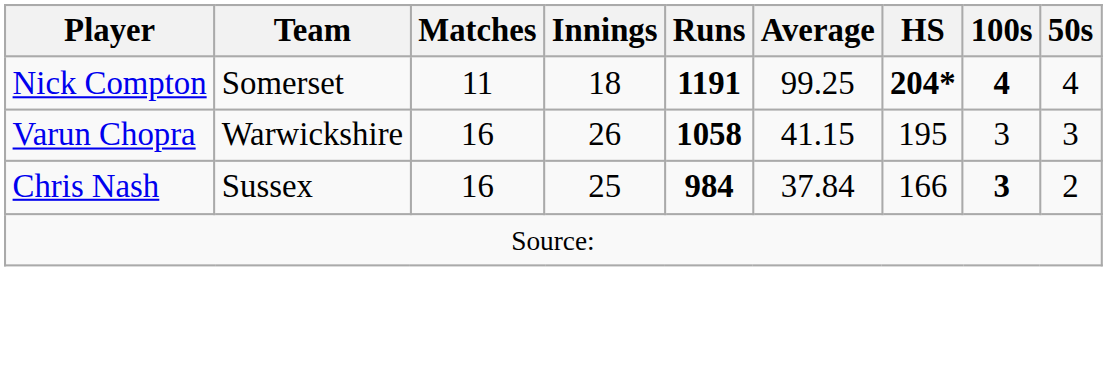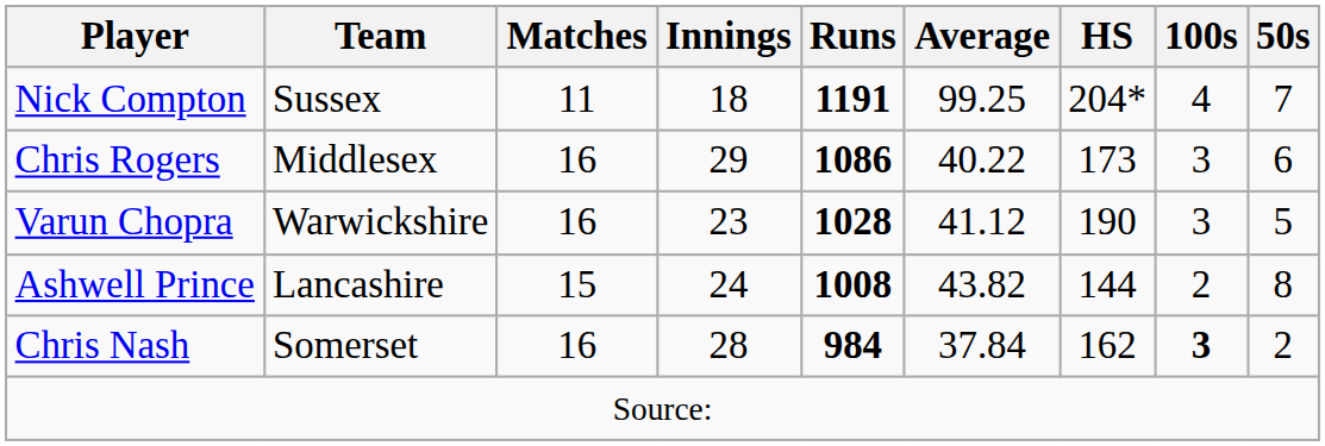 <table class="wikitable" style="text-align:center;">
 <tr>
 <th>Player</th>
 <th>Team</th>
 <th>Matches</th>
 <th>Innings</th>
 <th>Runs</th>
 <th>Average</th>
 <th>HS</th>
 <th>100s</th>
 <th>50s</th>
 </tr>
 <tr>
 <td align="left"><a href='#'>Nick Compton</a></td>
-<td align="left">Somerset</td>
+<td align="left">Sussex</td>
 <td>11</td>
 <td>18</td>
 <td><strong>1191</strong></td>
 <td>99.25</td>
-<td><strong>204*</strong></td>
-<td><strong>4</strong></td>
+<td>204*</td>
 <td>4</td>
+<td>7</td>
+</tr>
+<tr>
+<td align="left"><a href='#'>Chris Rogers</a></td>
+<td align="left">Middlesex</td>
+<td>16</td>
+<td>29</td>
+<td><strong>1086</strong></td>
+<td>40.22</td>
+<td>173</td>
+<td>3</td>
+<td>6</td>
 </tr>
 <tr>
 <td align="left"><a href='#'>Varun Chopra</a></td>
 <td align="left">Warwickshire</td>
 <td>16</td>
-<td>26</td>
-<td><strong>1058</strong></td>
-<td>41.15</td>
-<td>195</td>
+<td>23</td>
+<td><strong>1028</strong></td>
+<td>41.12</td>
+<td>190</td>
 <td>3</td>
-<td>3</td>
+<td>5</td>
+</tr>
+<tr>
+<td align="left"><a href='#'>Ashwell Prince</a></td>
+<td align="left">Lancashire</td>
+<td>15</td>
+<td>24</td>
+<td><strong>1008</strong></td>
+<td>43.82</td>
+<td>144</td>
+<td>2</td>
+<td>8</td>
 </tr>
 <tr>
 <td align="left"><a href='#'>Chris Nash</a></td>
-<td align="left">Sussex</td>
+<td align="left">Somerset</td>
 <td>16</td>
-<td>25</td>
+<td>28</td>
 <td><strong>984</strong></td>
 <td>37.84</td>
-<td>166</td>
+<td>162</td>
 <td><strong>3</strong></td>
 <td>2</td>
 </tr>
 <tr>
 <td colspan=9><small>Source:</small></td>
 </tr>
 </table>
